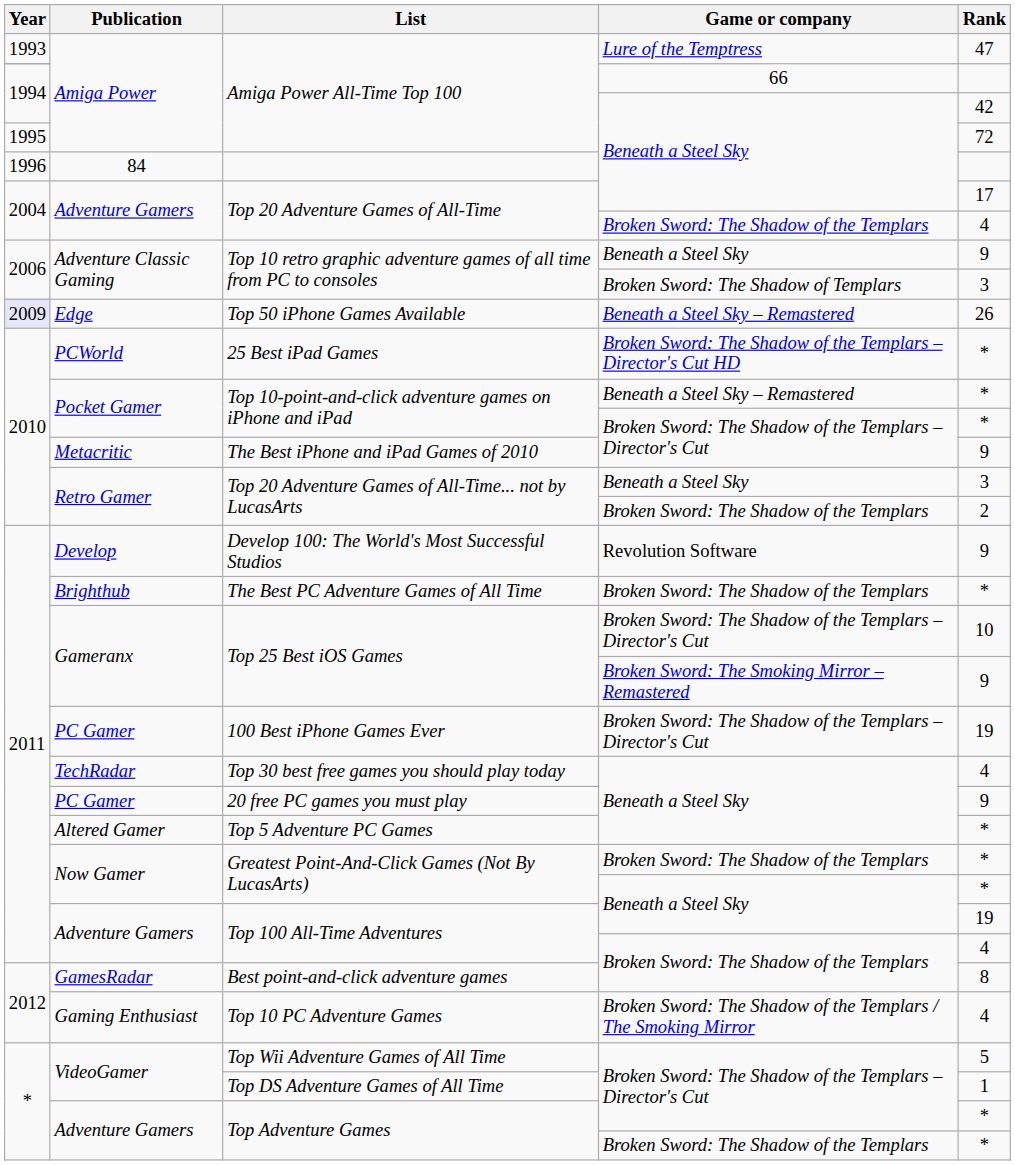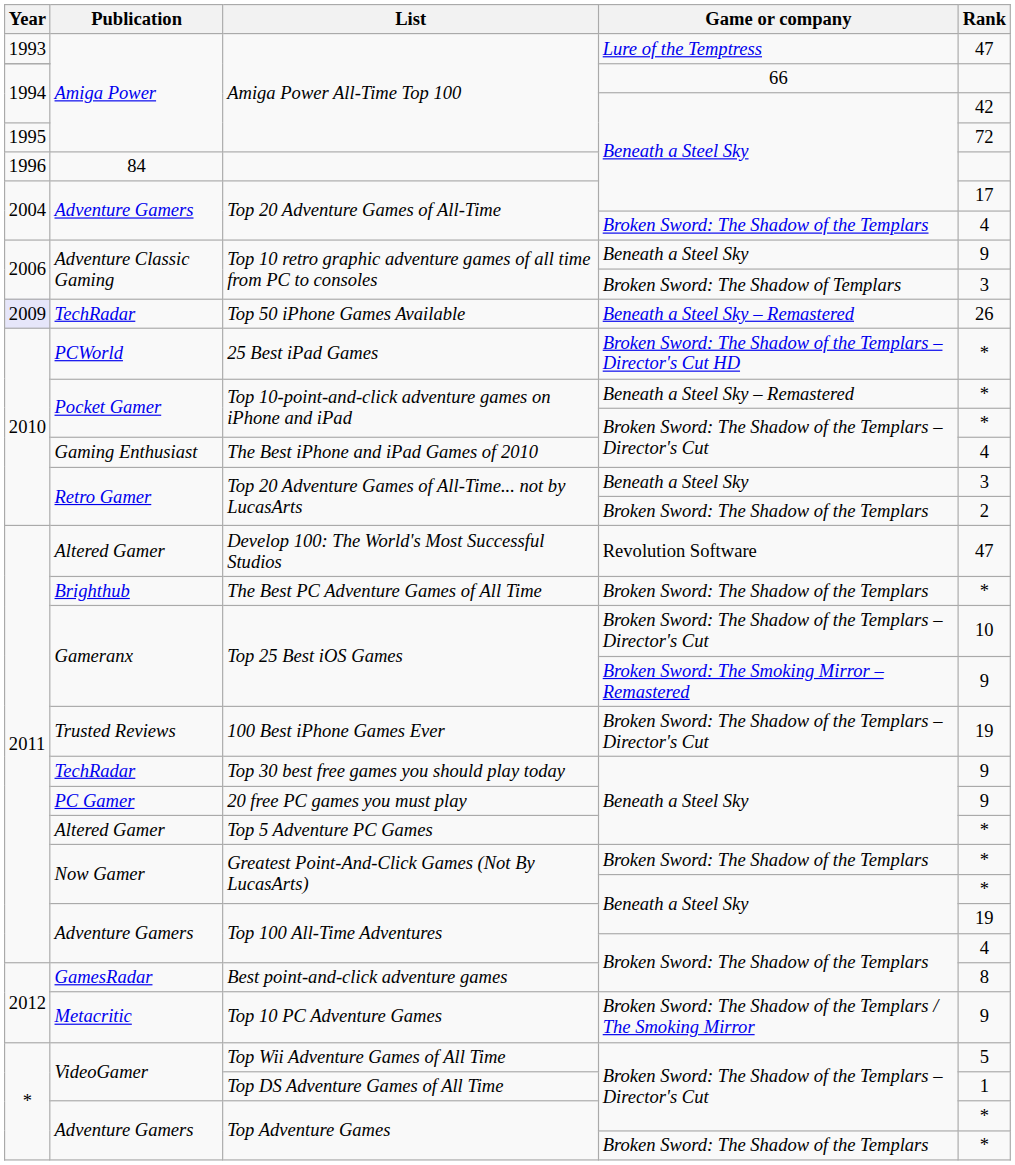 <table class="wikitable">
 <tr>
 <th>Year</th>
 <th>Publication</th>
 <th>List</th>
 <th>Game or company</th>
 <th>Rank</th>
 </tr>
 <tr>
 <td>1993</td>
 <td rowspan="5"><em><a href='#'>Amiga Power</a></em></td>
 <td rowspan="5"><em>Amiga Power All-Time Top 100</em></td>
 <td rowspan="2"><em><a href='#'>Lure of the Temptress</a></em></td>
 <td align="center">47</td>
 </tr>
 <tr>
 </tr>
 <tr>
 <td rowspan="2">1994</td>
 <td align="center">66</td>
 </tr>
 <tr>
 <td rowspan="4"><em><a href='#'>Beneath a Steel Sky</a></em></td>
 <td align="center">42</td>
 </tr>
 <tr>
 <td>1995</td>
 <td align="center">72</td>
 </tr>
 <tr>
 <td>1996</td>
 <td align="center">84</td>
 </tr>
 <tr>
 <td rowspan="2">2004</td>
 <td rowspan="2"><em><a href='#'>Adventure Gamers</a></em></td>
 <td rowspan="2"><em>Top 20 Adventure Games of All-Time</em></td>
 <td align="center">17</td>
 </tr>
 <tr>
 <td><em><a href='#'>Broken Sword: The Shadow of the Templars</a></em></td>
 <td align="center">4</td>
 </tr>
 <tr>
 <td rowspan="2">2006</td>
 <td rowspan="2"><em>Adventure Classic Gaming</em></td>
 <td rowspan="2"><em>Top 10 retro graphic adventure games of all time from PC to consoles</em></td>
 <td><em>Beneath a Steel Sky</em></td>
 <td align="center">9</td>
 </tr>
 <tr>
 <td><em>Broken Sword: The Shadow of Templars</em></td>
 <td align="center">3</td>
 </tr>
 <tr>
 <td style="background: lavender;">2009</td>
-<td><em><a href='#'>Edge</a></em></td>
+<td><em><a href='#'>TechRadar</a></em></td>
 <td><em>Top 50 iPhone Games Available</em></td>
 <td><em><a href='#'>Beneath a Steel Sky – Remastered</a></em></td>
 <td align="center">26</td>
 </tr>
 <tr>
 <td rowspan="6">2010</td>
 <td><em><a href='#'>PCWorld</a></em></td>
 <td><em>25 Best iPad Games</em></td>
 <td><em><a href='#'>Broken Sword: The Shadow of the Templars – Director's Cut HD</a></em></td>
 <td align="center">*</td>
 </tr>
 <tr>
 <td rowspan="2"><em><a href='#'>Pocket Gamer</a></em></td>
 <td rowspan="2"><em>Top 10-point-and-click adventure games on iPhone and iPad</em></td>
 <td><em>Beneath a Steel Sky – Remastered</em></td>
 <td align="center">*</td>
 </tr>
 <tr>
 <td rowspan="2"><em>Broken Sword: The Shadow of the Templars – Director's Cut</em></td>
 <td align="center">*</td>
 </tr>
 <tr>
-<td><em><a href='#'>Metacritic</a></em></td>
+<td><em>Gaming Enthusiast</em></td>
 <td><em>The Best iPhone and iPad Games of 2010</em></td>
-<td align="center">9</td>
+<td align="center">4</td>
 </tr>
 <tr>
 <td rowspan="2"><em><a href='#'>Retro Gamer</a></em></td>
 <td rowspan="2"><em>Top 20 Adventure Games of All-Time... not by LucasArts</em></td>
 <td><em>Beneath a Steel Sky</em></td>
 <td align="center">3</td>
 </tr>
 <tr>
 <td><em>Broken Sword: The Shadow of the Templars</em></td>
 <td align="center">2</td>
 </tr>
 <tr>
 <td rowspan="12">2011</td>
-<td><em><a href='#'>Develop</a></em></td>
+<td><em>Altered Gamer</em></td>
 <td><em>Develop 100: The World's Most Successful Studios</em></td>
 <td>Revolution Software</td>
-<td align="center">9</td>
+<td align="center">47</td>
 </tr>
 <tr>
 <td><em><a href='#'>Brighthub</a></em></td>
 <td><em>The Best PC Adventure Games of All Time</em></td>
 <td><em>Broken Sword: The Shadow of the Templars</em></td>
 <td align="center">*</td>
 </tr>
 <tr>
 <td rowspan="2"><em>Gameranx</em></td>
 <td rowspan="2"><em>Top 25 Best iOS Games</em></td>
 <td><em>Broken Sword: The Shadow of the Templars – Director's Cut</em></td>
 <td align="center">10</td>
 </tr>
 <tr>
 <td><em><a href='#'>Broken Sword: The Smoking Mirror – Remastered</a></em></td>
 <td align="center">9</td>
 </tr>
 <tr>
-<td><em><a href='#'>PC Gamer</a></em></td>
+<td><em>Trusted Reviews</em></td>
 <td><em>100 Best iPhone Games Ever</em></td>
 <td><em>Broken Sword: The Shadow of the Templars – Director's Cut</em></td>
 <td align="center">19</td>
 </tr>
 <tr>
 <td><em><a href='#'>TechRadar</a></em></td>
 <td><em>Top 30 best free games you should play today</em></td>
 <td rowspan="3"><em>Beneath a Steel Sky</em></td>
-<td align="center">4</td>
+<td align="center">9</td>
 </tr>
 <tr>
 <td><em><a href='#'>PC Gamer</a></em></td>
 <td><em>20 free PC games you must play</em></td>
 <td align="center">9</td>
 </tr>
 <tr>
 <td><em>Altered Gamer</em></td>
 <td><em>Top 5 Adventure PC Games</em></td>
 <td align="center">*</td>
 </tr>
 <tr>
 <td rowspan="2"><em>Now Gamer</em></td>
 <td rowspan="2"><em>Greatest Point-And-Click Games (Not By LucasArts)</em></td>
 <td><em>Broken Sword: The Shadow of the Templars</em></td>
 <td align="center">*</td>
 </tr>
 <tr>
 <td rowspan="2"><em>Beneath a Steel Sky</em></td>
 <td align="center">*</td>
 </tr>
 <tr>
 <td rowspan="2"><em>Adventure Gamers</em></td>
 <td rowspan="2"><em>Top 100 All-Time Adventures</em></td>
 <td align="center">19</td>
 </tr>
 <tr>
 <td rowspan="2"><em>Broken Sword: The Shadow of the Templars</em></td>
 <td align="center">4</td>
 </tr>
 <tr>
 <td rowspan="2">2012</td>
 <td><em><a href='#'>GamesRadar</a></em></td>
 <td><em>Best point-and-click adventure games</em></td>
 <td align="center">8</td>
 </tr>
 <tr>
-<td><em>Gaming Enthusiast</em></td>
+<td><em><a href='#'>Metacritic</a></em></td>
 <td><em>Top 10 PC Adventure Games</em></td>
 <td><em>Broken Sword: The Shadow of the Templars / <a href='#'>The Smoking Mirror</a></em></td>
-<td align="center">4</td>
+<td align="center">9</td>
 </tr>
 <tr>
 <td rowspan="4" align="center">*</td>
 <td rowspan="2"><em>VideoGamer</em></td>
 <td><em>Top Wii Adventure Games of All Time</em></td>
 <td rowspan="3"><em>Broken Sword: The Shadow of the Templars – Director's Cut</em></td>
 <td align="center">5</td>
 </tr>
 <tr>
 <td><em>Top DS Adventure Games of All Time</em></td>
 <td align="center">1</td>
 </tr>
 <tr>
 <td rowspan="2"><em>Adventure Gamers</em></td>
 <td rowspan="2"><em>Top Adventure Games</em></td>
 <td align="center">*</td>
 </tr>
 <tr>
 <td><em>Broken Sword: The Shadow of the Templars</em></td>
 <td align="center">*</td>
 </tr>
 </table>
